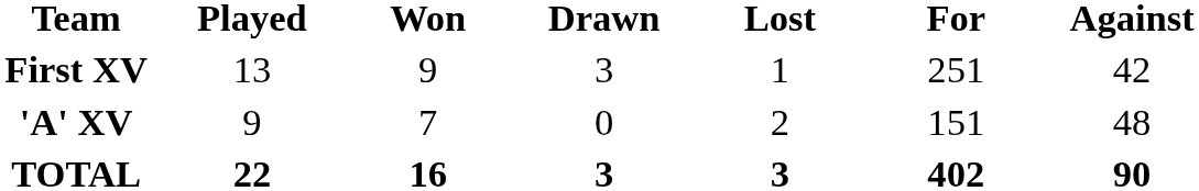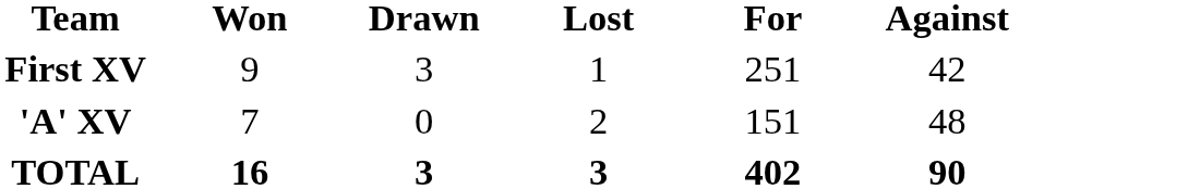 <table style="text-align: center;">
 <tr>
 <th width="70">Team</th>
-<th width="70">Played</th>
 <th width="70">Won</th>
 <th width="70">Drawn</th>
 <th width="70">Lost</th>
 <th width="70">For</th>
 <th width="70">Against</th>
 </tr>
 <tr>
 <td><strong>First XV</strong></td>
-<td>13</td>
 <td>9</td>
 <td>3</td>
 <td>1</td>
 <td>251</td>
 <td>42</td>
 </tr>
 <tr>
 <td><strong>'A' XV</strong></td>
-<td>9</td>
 <td>7</td>
 <td>0</td>
 <td>2</td>
 <td>151</td>
 <td>48</td>
 </tr>
 <tr>
 <td><strong>TOTAL</strong></td>
-<td><strong>22</strong></td>
 <td><strong>16</strong></td>
 <td><strong>3</strong></td>
 <td><strong>3</strong></td>
 <td><strong>402</strong></td>
 <td><strong>90</strong></td>
 </tr>
 </table>
